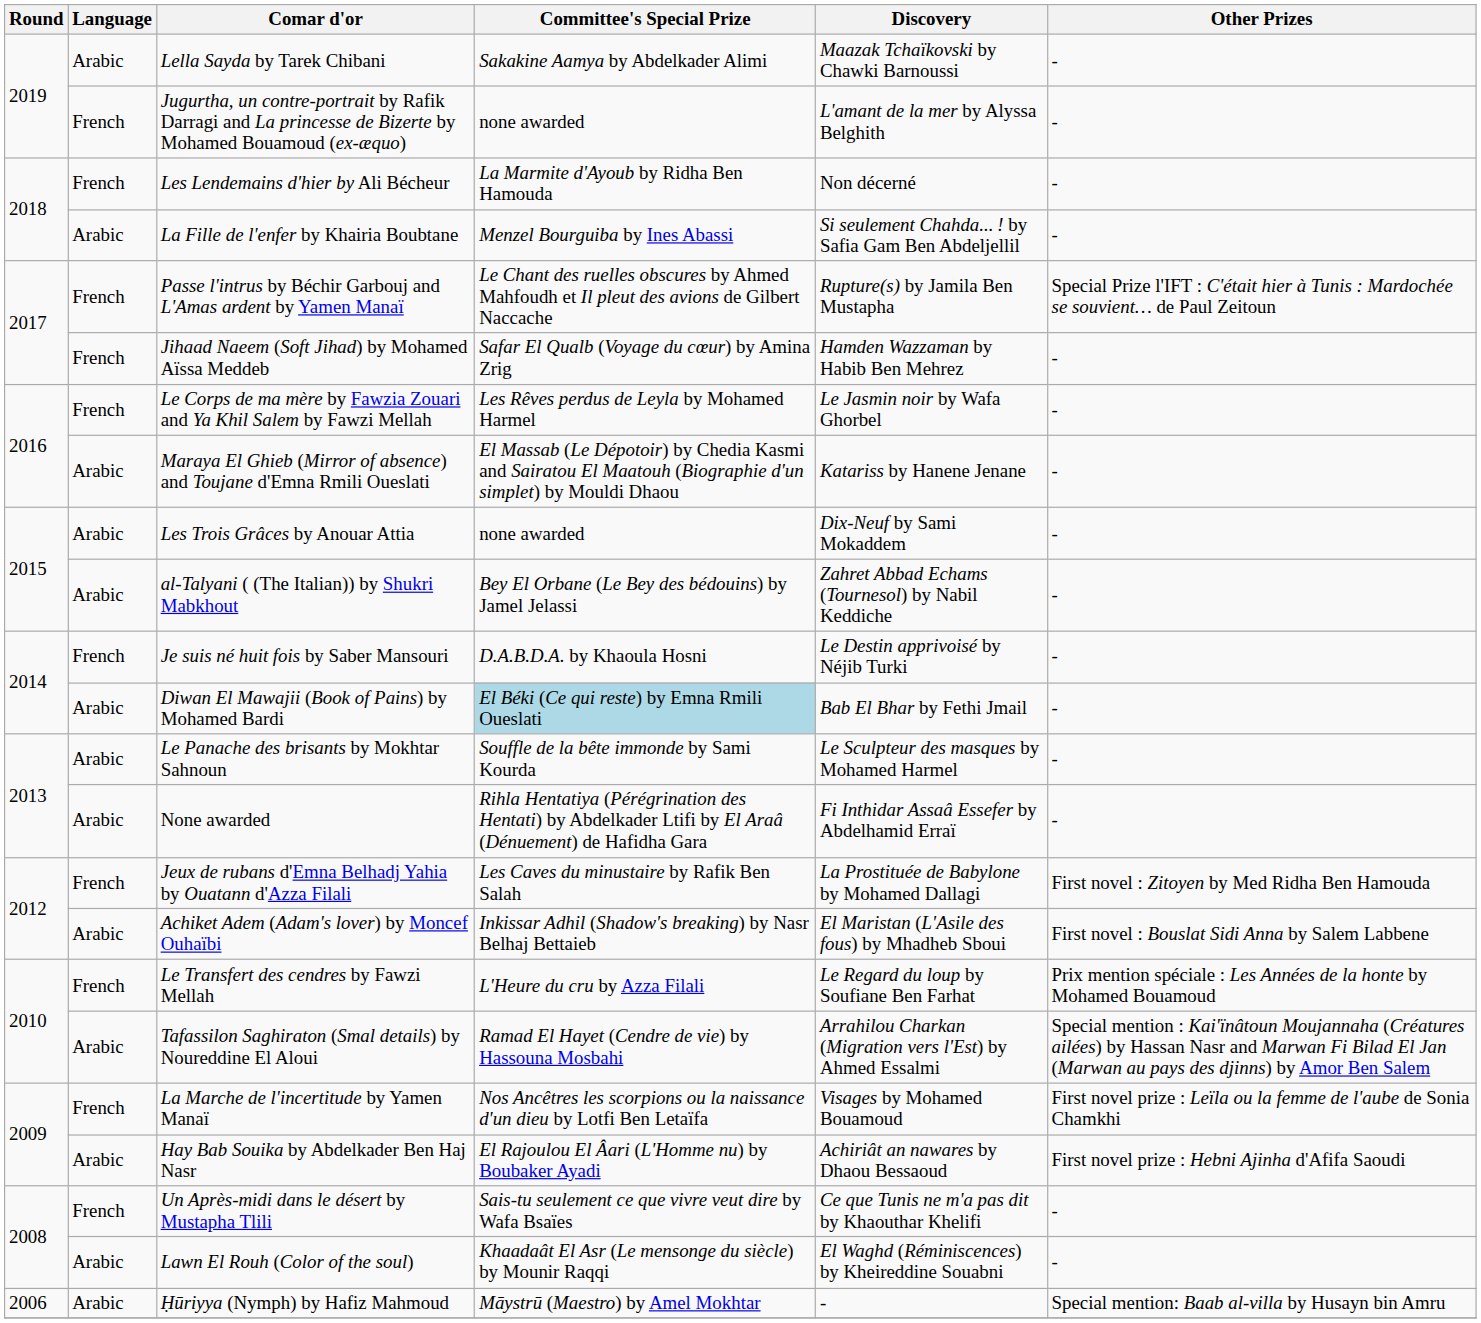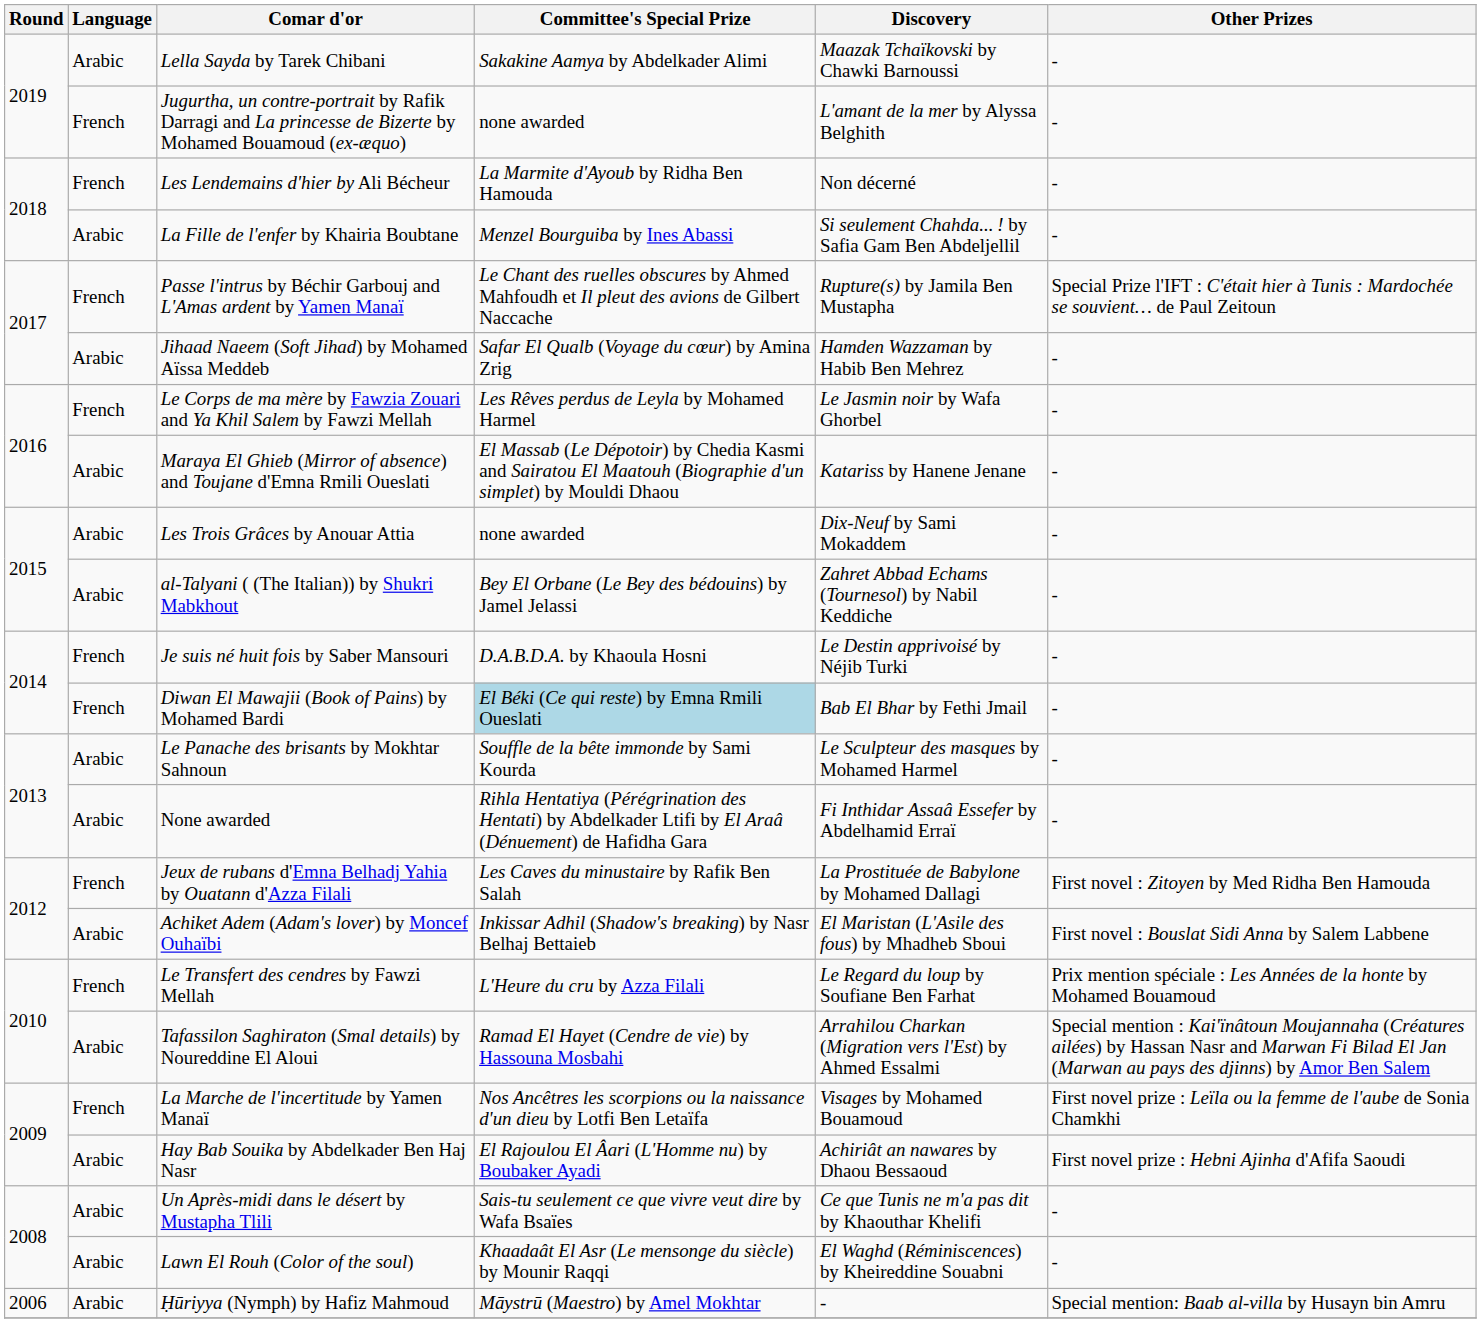 <table class="wikitable centre">
 <tr>
 <th>Round</th>
 <th>Language</th>
 <th>Comar d'or</th>
 <th>Committee's Special Prize</th>
 <th>Discovery</th>
 <th>Other Prizes</th>
 </tr>
 <tr>
 <td rowspan="2">2019</td>
 <td>Arabic</td>
 <td><em>Lella Sayda</em> by Tarek Chibani</td>
 <td><em>Sakakine Aamya</em> by Abdelkader Alimi</td>
 <td><em>Maazak Tchaïkovski</em> by Chawki Barnoussi</td>
 <td>-</td>
 </tr>
 <tr>
 <td>French</td>
 <td><em>Jugurtha, un contre-portrait</em> by Rafik Darragi and <em>La princesse de Bizerte</em> by Mohamed Bouamoud (<em>ex-æquo</em>)</td>
 <td>none awarded</td>
 <td><em>L'amant de la mer</em> by Alyssa Belghith</td>
 <td>-</td>
 </tr>
 <tr>
 <td rowspan="2">2018</td>
 <td>French</td>
 <td><em>Les Lendemains d'hier by</em> Ali Bécheur</td>
 <td><em>La Marmite d'Ayoub</em> by Ridha Ben Hamouda</td>
 <td>Non décerné</td>
 <td>-</td>
 </tr>
 <tr>
 <td>Arabic</td>
 <td><em>La Fille de l'enfer</em> by Khairia Boubtane</td>
 <td><em>Menzel Bourguiba</em> by <a href='#'>Ines Abassi</a></td>
 <td><em>Si seulement Chahda... !</em> by Safia Gam Ben Abdeljellil</td>
 <td>-</td>
 </tr>
 <tr>
 <td rowspan="2">2017</td>
 <td>French</td>
 <td><em>Passe l'intrus</em> by Béchir Garbouj and <em>L'Amas ardent</em> by <a href='#'>Yamen Manaï</a></td>
 <td><em>Le Chant des ruelles obscures</em> by Ahmed Mahfoudh et <em>Il pleut des avions</em> de Gilbert Naccache</td>
 <td><em>Rupture(s)</em> by Jamila Ben Mustapha</td>
 <td>Special Prize l'IFT : <em>C'était hier à Tunis : Mardochée se souvient…</em> de Paul Zeitoun</td>
 </tr>
 <tr>
-<td>French</td>
+<td>Arabic</td>
 <td><em>Jihaad Naeem</em> (<em>Soft Jihad</em>) by Mohamed Aïssa Meddeb</td>
 <td><em>Safar El Qualb</em> (<em>Voyage du cœur</em>) by Amina Zrig</td>
 <td><em>Hamden Wazzaman</em> by Habib Ben Mehrez</td>
 <td>-</td>
 </tr>
 <tr>
 <td rowspan="2">2016</td>
 <td>French</td>
 <td><em>Le Corps de ma mère</em> by <a href='#'>Fawzia Zouari</a> and <em>Ya Khil Salem</em> by Fawzi Mellah</td>
 <td><em>Les Rêves perdus de Leyla</em> by Mohamed Harmel</td>
 <td><em>Le Jasmin noir</em> by Wafa Ghorbel</td>
 <td>-</td>
 </tr>
 <tr>
 <td>Arabic</td>
 <td><em>Maraya El Ghieb</em> (<em>Mirror of absence</em>) and <em>Toujane</em> d'Emna Rmili Oueslati</td>
 <td><em>El Massab</em> (<em>Le Dépotoir</em>) by Chedia Kasmi and <em>Sairatou El Maatouh</em> (<em>Biographie d'un simplet</em>) by Mouldi Dhaou</td>
 <td><em>Katariss</em> by Hanene Jenane</td>
 <td>-</td>
 </tr>
 <tr>
 <td rowspan="2">2015</td>
 <td>Arabic</td>
 <td><em>Les Trois Grâces</em> by Anouar Attia</td>
 <td>none awarded</td>
 <td><em>Dix-Neuf</em> by Sami Mokaddem</td>
 <td>-</td>
 </tr>
 <tr>
 <td>Arabic</td>
 <td><em>al-Talyani</em> ( (The Italian)) by <a href='#'>Shukri Mabkhout</a></td>
 <td><em>Bey El Orbane</em> (<em>Le Bey des bédouins</em>) by Jamel Jelassi</td>
 <td><em>Zahret Abbad Echams</em> (<em>Tournesol</em>) by Nabil Keddiche</td>
 <td>-</td>
 </tr>
 <tr>
 <td rowspan="2">2014</td>
 <td>French</td>
 <td><em>Je suis né huit fois</em> by Saber Mansouri</td>
 <td><em>D.A.B.D.A.</em> by Khaoula Hosni</td>
 <td><em>Le Destin apprivoisé</em> by Néjib Turki</td>
 <td>-</td>
 </tr>
 <tr>
-<td>Arabic</td>
+<td>French</td>
 <td><em>Diwan El Mawajii</em> (<em>Book of Pains</em>) by Mohamed Bardi</td>
 <td style="background: lightblue;"><em>El Béki</em> (<em>Ce qui reste</em>) by Emna Rmili Oueslati</td>
 <td><em>Bab El Bhar</em> by Fethi Jmail</td>
 <td>-</td>
 </tr>
 <tr>
 <td rowspan="2">2013</td>
 <td>Arabic</td>
 <td><em>Le Panache des brisants</em> by Mokhtar Sahnoun</td>
 <td><em>Souffle de la bête immonde</em> by Sami Kourda</td>
 <td><em>Le Sculpteur des masques</em> by Mohamed Harmel</td>
 <td>-</td>
 </tr>
 <tr>
 <td>Arabic</td>
 <td>None awarded</td>
 <td><em>Rihla Hentatiya</em> (<em>Pérégrination des Hentati</em>) by Abdelkader Ltifi by <em>El Araâ</em> (<em>Dénuement</em>) de Hafidha Gara</td>
 <td><em>Fi Inthidar Assaâ Essefer</em> by Abdelhamid Erraï</td>
 <td>-</td>
 </tr>
 <tr>
 <td rowspan="2">2012</td>
 <td>French</td>
 <td><em>Jeux de rubans</em> d'<a href='#'>Emna Belhadj Yahia</a> by <em>Ouatann</em> d'<a href='#'>Azza Filali</a></td>
 <td><em>Les Caves du minustaire</em> by Rafik Ben Salah</td>
 <td><em>La Prostituée de Babylone</em> by Mohamed Dallagi</td>
 <td>First novel : <em>Zitoyen</em> by Med Ridha Ben Hamouda</td>
 </tr>
 <tr>
 <td>Arabic</td>
 <td><em>Achiket Adem</em> (<em>Adam's lover</em>) by <a href='#'>Moncef Ouhaïbi</a></td>
 <td><em>Inkissar Adhil</em> (<em>Shadow's breaking</em>) by Nasr Belhaj Bettaieb</td>
 <td><em>El Maristan</em> (<em>L'Asile des fous</em>) by Mhadheb Sboui</td>
 <td>First novel : <em>Bouslat Sidi Anna</em> by Salem Labbene</td>
 </tr>
 <tr>
 <td rowspan="2">2010</td>
 <td>French</td>
 <td><em>Le Transfert des cendres</em> by Fawzi Mellah</td>
 <td><em>L'Heure du cru</em> by <a href='#'>Azza Filali</a></td>
 <td><em>Le Regard du loup</em> by Soufiane Ben Farhat</td>
 <td>Prix mention spéciale : <em>Les Années de la honte</em> by Mohamed Bouamoud</td>
 </tr>
 <tr>
 <td>Arabic</td>
 <td><em>Tafassilon Saghiraton</em> (<em>Smal details</em>) by Noureddine El Aloui</td>
 <td><em>Ramad El Hayet</em> (<em>Cendre de vie</em>) by <a href='#'>Hassouna Mosbahi</a></td>
 <td><em>Arrahilou Charkan</em> (<em>Migration vers l'Est</em>) by Ahmed Essalmi</td>
 <td>Special mention : <em>Kai'ïnâtoun Moujannaha</em> (<em>Créatures ailées</em>) by Hassan Nasr and <em>Marwan Fi Bilad El Jan</em> (<em>Marwan au pays des djinns</em>) by <a href='#'>Amor Ben Salem</a></td>
 </tr>
 <tr>
 <td rowspan="2">2009</td>
 <td>French</td>
 <td><em>La Marche de l'incertitude</em> by Yamen Manaï</td>
 <td><em>Nos Ancêtres les scorpions ou la naissance d'un dieu</em> by Lotfi Ben Letaïfa</td>
 <td><em>Visages</em> by Mohamed Bouamoud</td>
 <td>First novel prize : <em>Leïla ou la femme de l'aube</em> de Sonia Chamkhi</td>
 </tr>
 <tr>
 <td>Arabic</td>
 <td><em>Hay Bab Souika</em> by Abdelkader Ben Haj Nasr</td>
 <td><em>El Rajoulou El Âari</em> (<em>L'Homme nu</em>) by <a href='#'>Boubaker Ayadi</a></td>
 <td><em>Achiriât an nawares</em> by Dhaou Bessaoud</td>
 <td>First novel prize : <em>Hebni Ajinha</em> d'Afifa Saoudi</td>
 </tr>
 <tr>
 <td rowspan="2">2008</td>
-<td>French</td>
+<td>Arabic</td>
 <td><em>Un Après-midi dans le désert</em> by <a href='#'>Mustapha Tlili</a></td>
 <td><em>Sais-tu seulement ce que vivre veut dire</em> by Wafa Bsaïes</td>
 <td><em>Ce que Tunis ne m'a pas dit</em> by Khaouthar Khelifi</td>
 <td>-</td>
 </tr>
 <tr>
 <td>Arabic</td>
 <td><em>Lawn El Rouh</em> (<em>Color of the soul</em>)</td>
 <td><em>Khaadaât El Asr</em> (<em>Le mensonge du siècle</em>) by Mounir Raqqi</td>
 <td><em>El Waghd</em> (<em>Réminiscences</em>) by Kheireddine Souabni</td>
 <td>-</td>
 </tr>
 <tr>
 <td>2006</td>
 <td>Arabic</td>
 <td><em>Ḥūriyya</em> (Nymph) by Hafiz Mahmoud</td>
 <td><em>Māystrū</em> (<em>Maestro</em>) by <a href='#'>Amel Mokhtar</a></td>
 <td>-</td>
 <td>Special mention: <em>Baab al-villa</em> by Husayn bin Amru</td>
 </tr>
 <tr>
 </tr>
 </table>
